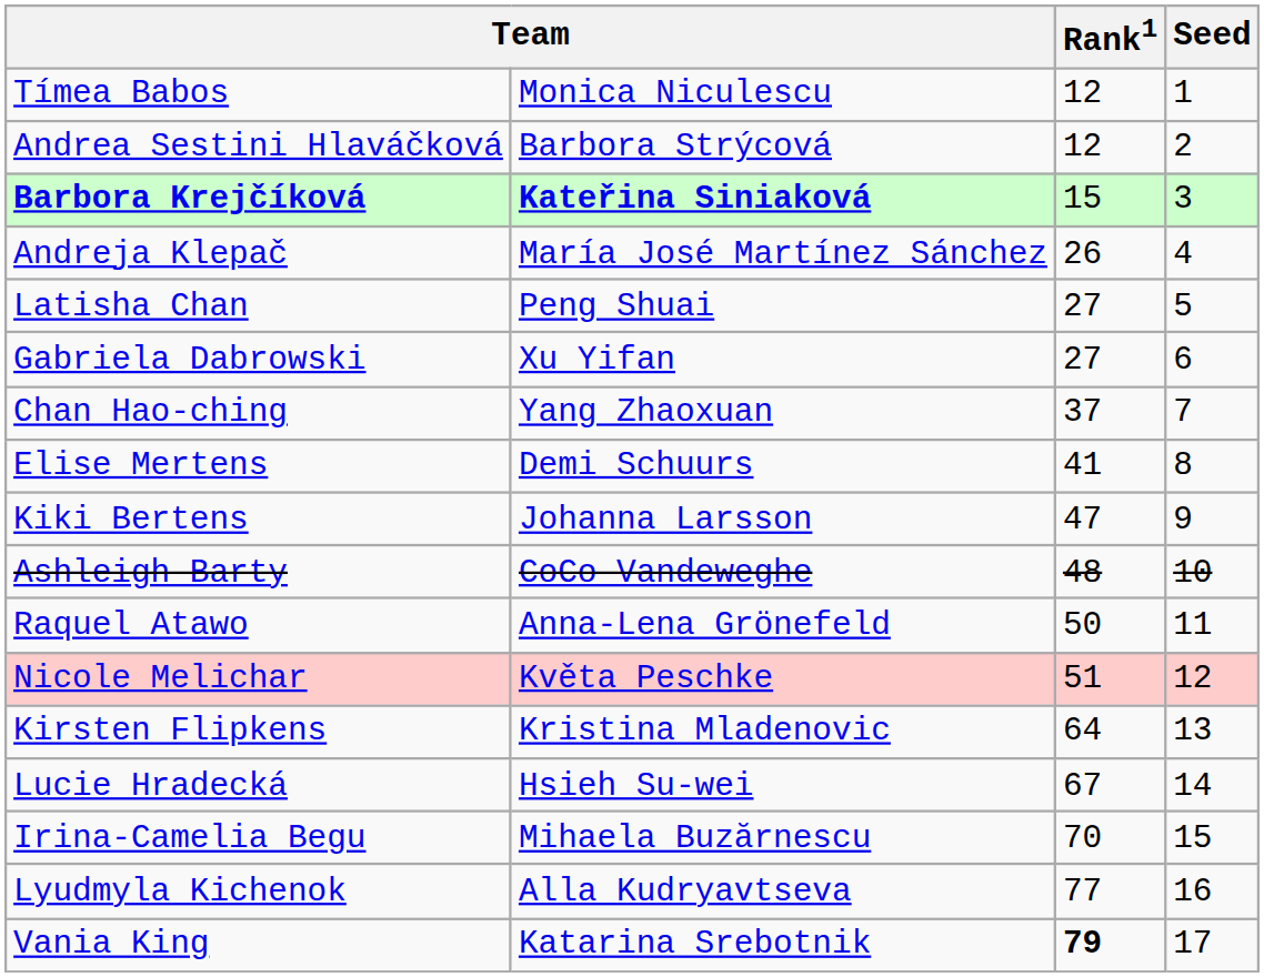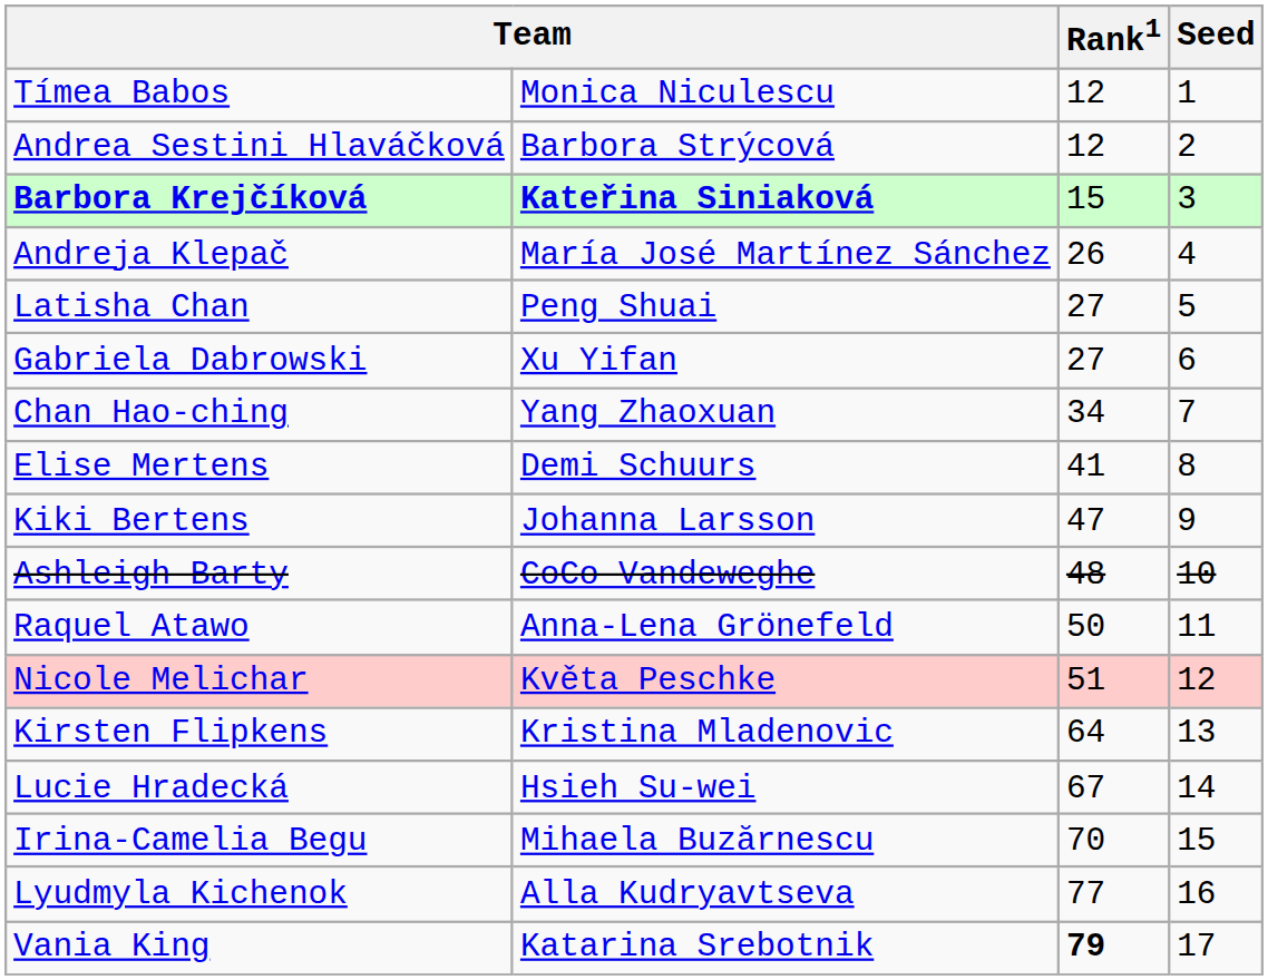 <table class="wikitable">
 <tr>
 <th width="325" colspan=2>Team</th>
 <th>Rank<sup>1</sup></th>
 <th>Seed</th>
 </tr>
 <tr>
 <td> <a href='#'>Tímea Babos</a></td>
 <td> <a href='#'>Monica Niculescu</a></td>
 <td>12</td>
 <td>1</td>
 </tr>
 <tr>
 <td> <a href='#'>Andrea Sestini Hlaváčková</a></td>
 <td> <a href='#'>Barbora Strýcová</a></td>
 <td>12</td>
 <td>2</td>
 </tr>
 <tr style="background:#cfc;">
 <td> <strong><a href='#'>Barbora Krejčíková</a></strong></td>
 <td> <strong><a href='#'>Kateřina Siniaková</a></strong></td>
 <td>15</td>
 <td>3</td>
 </tr>
 <tr>
 <td> <a href='#'>Andreja Klepač</a></td>
 <td> <a href='#'>María José Martínez Sánchez</a></td>
 <td>26</td>
 <td>4</td>
 </tr>
 <tr>
 <td> <a href='#'>Latisha Chan</a></td>
 <td> <a href='#'>Peng Shuai</a></td>
 <td>27</td>
 <td>5</td>
 </tr>
 <tr>
 <td> <a href='#'>Gabriela Dabrowski</a></td>
 <td> <a href='#'>Xu Yifan</a></td>
 <td>27</td>
 <td>6</td>
 </tr>
 <tr>
 <td> <a href='#'>Chan Hao-ching</a></td>
 <td> <a href='#'>Yang Zhaoxuan</a></td>
-<td>37</td>
+<td>34</td>
 <td>7</td>
 </tr>
 <tr>
 <td> <a href='#'>Elise Mertens</a></td>
 <td> <a href='#'>Demi Schuurs</a></td>
 <td>41</td>
 <td>8</td>
 </tr>
 <tr>
 <td> <a href='#'>Kiki Bertens</a></td>
 <td> <a href='#'>Johanna Larsson</a></td>
 <td>47</td>
 <td>9</td>
 </tr>
 <tr>
 <td> <s><a href='#'>Ashleigh Barty</a></s></td>
 <td> <s><a href='#'>CoCo Vandeweghe</a></s></td>
 <td><s>48</s></td>
 <td><s>10</s></td>
 </tr>
 <tr>
 <td> <a href='#'>Raquel Atawo</a></td>
 <td> <a href='#'>Anna-Lena Grönefeld</a></td>
 <td>50</td>
 <td>11</td>
 </tr>
 <tr style="background:#fcc;">
 <td> <a href='#'>Nicole Melichar</a></td>
 <td> <a href='#'>Květa Peschke</a></td>
 <td>51</td>
 <td>12</td>
 </tr>
 <tr>
 <td> <a href='#'>Kirsten Flipkens</a></td>
 <td> <a href='#'>Kristina Mladenovic</a></td>
 <td>64</td>
 <td>13</td>
 </tr>
 <tr>
 <td> <a href='#'>Lucie Hradecká</a></td>
 <td> <a href='#'>Hsieh Su-wei</a></td>
 <td>67</td>
 <td>14</td>
 </tr>
 <tr>
 <td> <a href='#'>Irina-Camelia Begu</a></td>
 <td> <a href='#'>Mihaela Buzărnescu</a></td>
 <td>70</td>
 <td>15</td>
 </tr>
 <tr>
 <td> <a href='#'>Lyudmyla Kichenok</a></td>
 <td> <a href='#'>Alla Kudryavtseva</a></td>
 <td>77</td>
 <td>16</td>
 </tr>
 <tr>
 <td> <a href='#'>Vania King</a></td>
 <td> <a href='#'>Katarina Srebotnik</a></td>
 <td><strong>79</strong></td>
 <td>17</td>
 </tr>
 </table>
